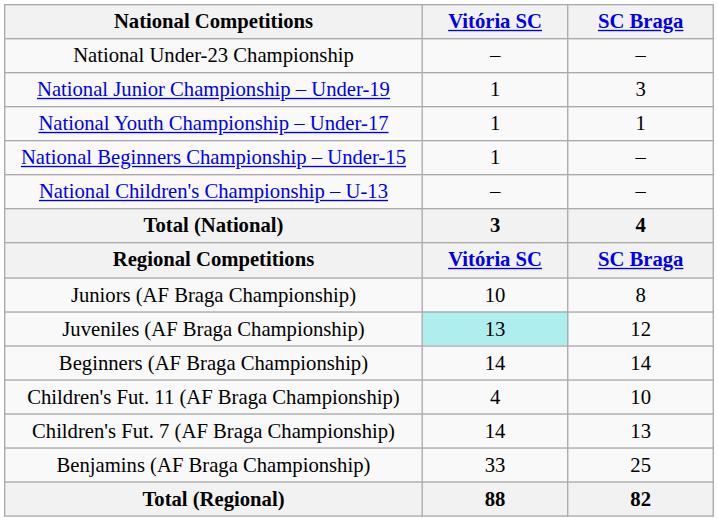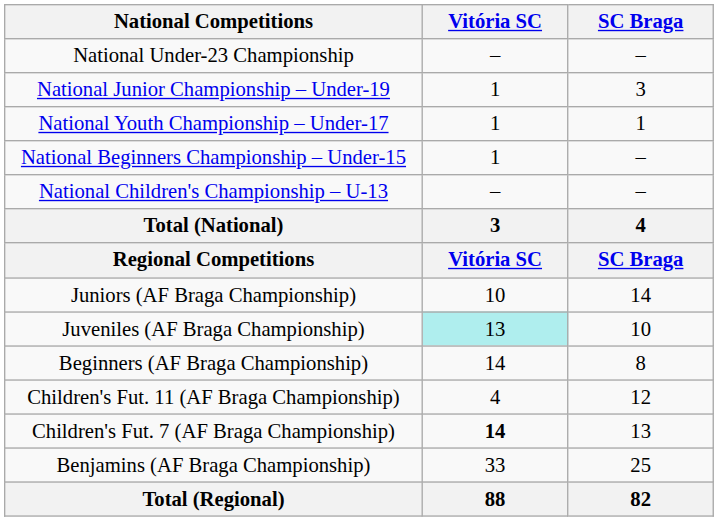 <table class="wikitable" style="text-align:center;font-size:95%">
 <tr>
 <th width="300">National Competitions</th>
 <th width="100"><a href='#'>Vitória SC</a></th>
 <th width="100"><a href='#'>SC Braga</a></th>
 </tr>
 <tr>
 <td>National Under-23 Championship</td>
 <td>–</td>
 <td>–</td>
 </tr>
 <tr>
 <td><a href='#'>National Junior Championship – Under-19</a></td>
 <td>1</td>
 <td>3</td>
 </tr>
 <tr>
 <td><a href='#'>National Youth Championship – Under-17</a></td>
 <td>1</td>
 <td>1</td>
 </tr>
 <tr>
 <td><a href='#'>National Beginners Championship – Under-15</a></td>
 <td>1</td>
 <td>–</td>
 </tr>
 <tr>
 <td><a href='#'>National Children's Championship – U-13</a></td>
 <td>–</td>
 <td>–</td>
 </tr>
 <tr>
 <th>Total (National)</th>
 <th>3</th>
 <th>4</th>
 </tr>
 <tr>
 <th width="300">Regional Competitions</th>
 <th width="100"><a href='#'>Vitória SC</a></th>
 <th width="100"><a href='#'>SC Braga</a></th>
 </tr>
 <tr>
 <td>Juniors (AF Braga Championship)</td>
 <td>10</td>
-<td>8</td>
+<td>14</td>
 </tr>
 <tr>
 <td>Juveniles (AF Braga Championship)</td>
 <td style="background: paleturquoise;">13</td>
-<td>12</td>
+<td>10</td>
 </tr>
 <tr>
 <td>Beginners (AF Braga Championship)</td>
 <td>14</td>
-<td>14</td>
+<td>8</td>
 </tr>
 <tr>
 <td>Children's Fut. 11 (AF Braga Championship)</td>
 <td>4</td>
-<td>10</td>
+<td>12</td>
 </tr>
 <tr>
 <td>Children's Fut. 7 (AF Braga Championship)</td>
-<td>14</td>
+<td><strong>14</strong></td>
 <td>13</td>
 </tr>
 <tr>
 <td>Benjamins (AF Braga Championship)</td>
 <td>33</td>
 <td>25</td>
 </tr>
 <tr>
 <th>Total (Regional)</th>
 <th>88</th>
 <th>82</th>
 </tr>
 </table>
